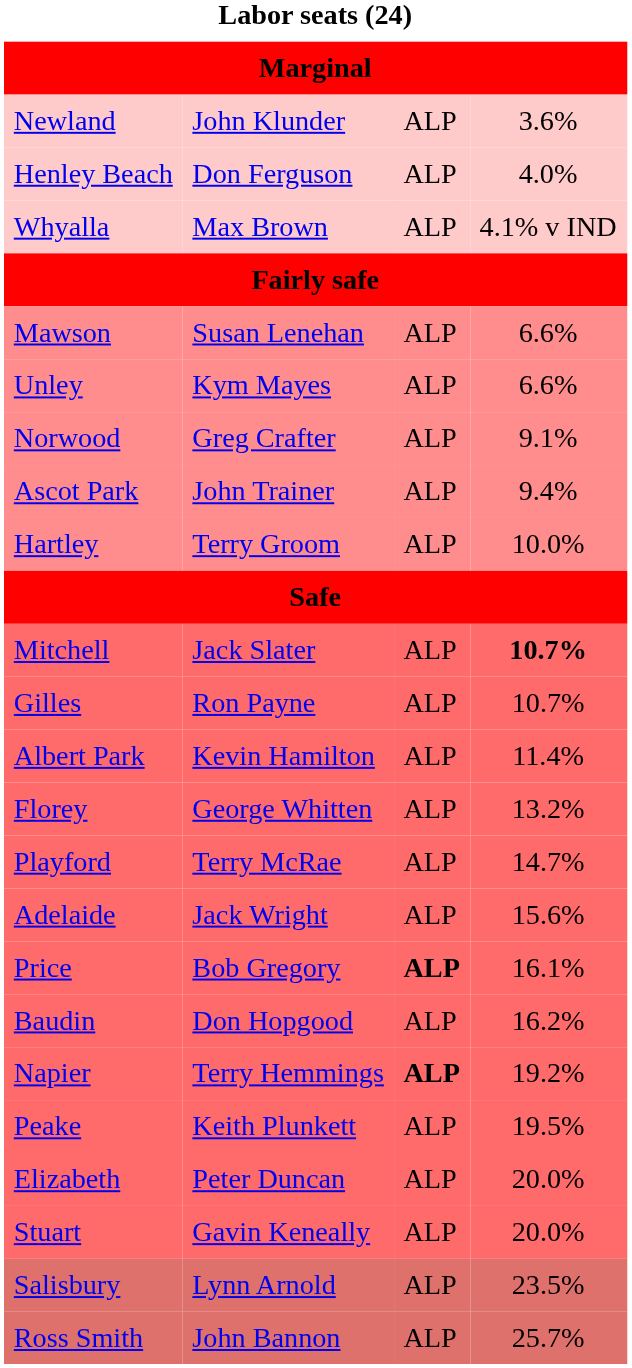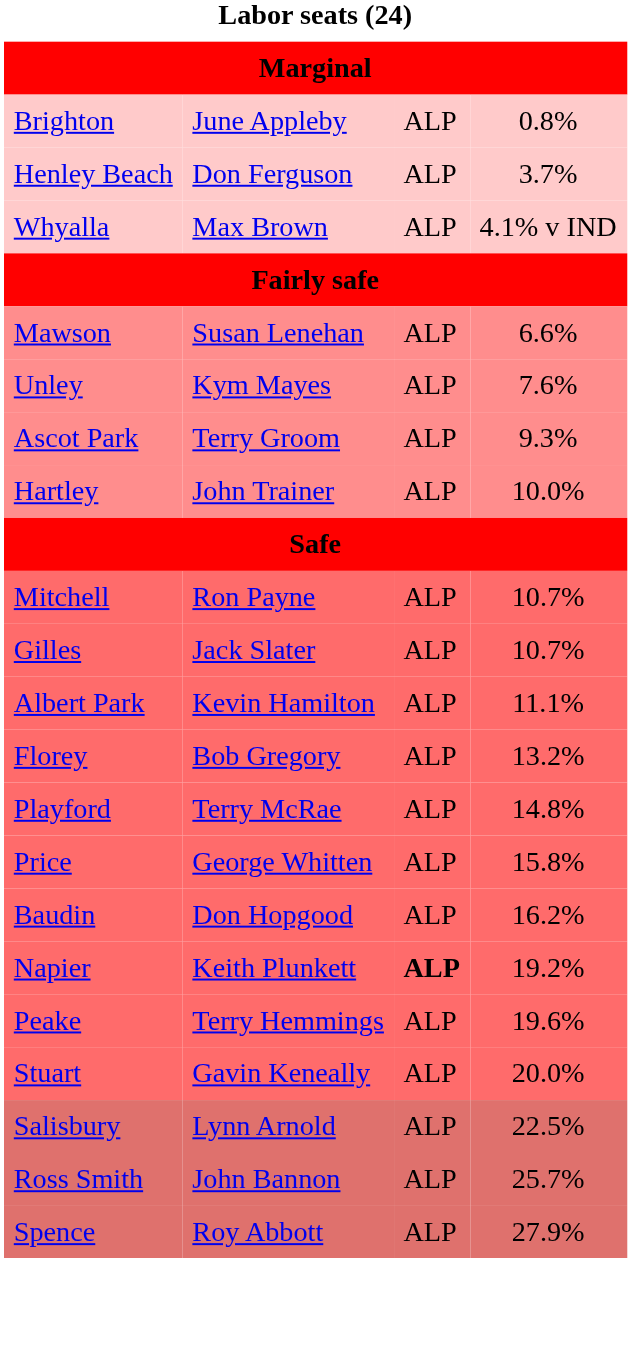 <table class="toccolours" cellpadding="5" cellspacing="0" style="float:left; margin-right:.5em; margin-top:.4em; font-size:90%;">
 <tr>
 <td COLSPAN=4 align="center"><strong>Labor seats (24)</strong></td>
 </tr>
 <tr>
 <td colspan="4"  style="text-align:center; background:red;"><span><strong>Marginal</strong></span></td>
 </tr>
 <tr>
-<td align="left" bgcolor="FFCACA"><a href='#'>Newland</a></td>
-<td align="left" bgcolor="FFCACA"><a href='#'>John Klunder</a></td>
+<td align="left" bgcolor="FFCACA"><a href='#'>Brighton</a></td>
+<td align="left" bgcolor="FFCACA"><a href='#'>June Appleby</a></td>
 <td align="left" bgcolor="FFCACA">ALP</td>
-<td align="center" bgcolor="FFCACA">3.6%</td>
+<td align="center" bgcolor="FFCACA">0.8%</td>
 </tr>
 <tr>
 <td align="left" bgcolor="FFCACA"><a href='#'>Henley Beach</a></td>
 <td align="left" bgcolor="FFCACA"><a href='#'>Don Ferguson</a></td>
 <td align="left" bgcolor="FFCACA">ALP</td>
-<td align="center" bgcolor="FFCACA">4.0%</td>
+<td align="center" bgcolor="FFCACA">3.7%</td>
 </tr>
 <tr>
 <td align="left" bgcolor="FFCACA"><a href='#'>Whyalla</a></td>
 <td align="left" bgcolor="FFCACA"><a href='#'>Max Brown</a></td>
 <td align="left" bgcolor="FFCACA">ALP</td>
 <td align="center" bgcolor="FFCACA">4.1% v IND</td>
 </tr>
 <tr>
 <td colspan="4"  style="text-align:center; background:red;"><span><strong>Fairly safe</strong></span></td>
 </tr>
 <tr>
 <td align="left" bgcolor="FF8D8D"><a href='#'>Mawson</a></td>
 <td align="left" bgcolor="FF8D8D"><a href='#'>Susan Lenehan</a></td>
 <td align="left" bgcolor="FF8D8D">ALP</td>
 <td align="center" bgcolor="FF8D8D">6.6%</td>
 </tr>
 <tr>
 <td align="left" bgcolor="FF8D8D"><a href='#'>Unley</a></td>
 <td align="left" bgcolor="FF8D8D"><a href='#'>Kym Mayes</a></td>
 <td align="left" bgcolor="FF8D8D">ALP</td>
-<td align="center" bgcolor="FF8D8D">6.6%</td>
-</tr>
-<tr>
-<td align="left" bgcolor="FF8D8D"><a href='#'>Norwood</a></td>
-<td align="left" bgcolor="FF8D8D"><a href='#'>Greg Crafter</a></td>
-<td align="left" bgcolor="FF8D8D">ALP</td>
-<td align="center" bgcolor="FF8D8D">9.1%</td>
+<td align="center" bgcolor="FF8D8D">7.6%</td>
 </tr>
 <tr>
 <td align="left" bgcolor="FF8D8D"><a href='#'>Ascot Park</a></td>
-<td align="left" bgcolor="FF8D8D"><a href='#'>John Trainer</a></td>
+<td align="left" bgcolor="FF8D8D"><a href='#'>Terry Groom</a></td>
 <td align="left" bgcolor="FF8D8D">ALP</td>
-<td align="center" bgcolor="FF8D8D">9.4%</td>
+<td align="center" bgcolor="FF8D8D">9.3%</td>
 </tr>
 <tr>
 <td align="left" bgcolor="FF8D8D"><a href='#'>Hartley</a></td>
-<td align="left" bgcolor="FF8D8D"><a href='#'>Terry Groom</a></td>
+<td align="left" bgcolor="FF8D8D"><a href='#'>John Trainer</a></td>
 <td align="left" bgcolor="FF8D8D">ALP</td>
 <td align="center" bgcolor="FF8D8D">10.0%</td>
 </tr>
 <tr>
 <td colspan="4"  style="text-align:center; background:red;"><span><strong>Safe</strong></span></td>
 </tr>
 <tr>
 <td align="left" bgcolor="FF6B6B"><a href='#'>Mitchell</a></td>
-<td align="left" bgcolor="FF6B6B"><a href='#'>Jack Slater</a></td>
+<td align="left" bgcolor="FF6B6B"><a href='#'>Ron Payne</a></td>
 <td align="left" bgcolor="FF6B6B">ALP</td>
-<td align="center" bgcolor="FF6B6B"><strong>10.7%</strong></td>
+<td align="center" bgcolor="FF6B6B">10.7%</td>
 </tr>
 <tr>
 <td align="left" bgcolor="FF6B6B"><a href='#'>Gilles</a></td>
-<td align="left" bgcolor="FF6B6B"><a href='#'>Ron Payne</a></td>
+<td align="left" bgcolor="FF6B6B"><a href='#'>Jack Slater</a></td>
 <td align="left" bgcolor="FF6B6B">ALP</td>
 <td align="center" bgcolor="FF6B6B">10.7%</td>
 </tr>
 <tr>
 <td align="left" bgcolor="FF6B6B"><a href='#'>Albert Park</a></td>
 <td align="left" bgcolor="FF6B6B"><a href='#'>Kevin Hamilton</a></td>
 <td align="left" bgcolor="FF6B6B">ALP</td>
-<td align="center" bgcolor="FF6B6B">11.4%</td>
+<td align="center" bgcolor="FF6B6B">11.1%</td>
 </tr>
 <tr>
 <td align="left" bgcolor="FF6B6B"><a href='#'>Florey</a></td>
-<td align="left" bgcolor="FF6B6B"><a href='#'>George Whitten</a></td>
+<td align="left" bgcolor="FF6B6B"><a href='#'>Bob Gregory</a></td>
 <td align="left" bgcolor="FF6B6B">ALP</td>
 <td align="center" bgcolor="FF6B6B">13.2%</td>
 </tr>
 <tr>
 <td align="left" bgcolor="FF6B6B"><a href='#'>Playford</a></td>
 <td align="left" bgcolor="FF6B6B"><a href='#'>Terry McRae</a></td>
 <td align="left" bgcolor="FF6B6B">ALP</td>
-<td align="center" bgcolor="FF6B6B">14.7%</td>
-</tr>
-<tr>
-<td align="left" bgcolor="FF6B6B"><a href='#'>Adelaide</a></td>
-<td align="left" bgcolor="FF6B6B"><a href='#'>Jack Wright</a></td>
-<td align="left" bgcolor="FF6B6B">ALP</td>
-<td align="center" bgcolor="FF6B6B">15.6%</td>
+<td align="center" bgcolor="FF6B6B">14.8%</td>
 </tr>
 <tr>
 <td align="left" bgcolor="FF6B6B"><a href='#'>Price</a></td>
-<td align="left" bgcolor="FF6B6B"><a href='#'>Bob Gregory</a></td>
-<td align="left" bgcolor="FF6B6B"><strong>ALP</strong></td>
-<td align="center" bgcolor="FF6B6B">16.1%</td>
+<td align="left" bgcolor="FF6B6B"><a href='#'>George Whitten</a></td>
+<td align="left" bgcolor="FF6B6B">ALP</td>
+<td align="center" bgcolor="FF6B6B">15.8%</td>
 </tr>
 <tr>
 <td align="left" bgcolor="FF6B6B"><a href='#'>Baudin</a></td>
 <td align="left" bgcolor="FF6B6B"><a href='#'>Don Hopgood</a></td>
 <td align="left" bgcolor="FF6B6B">ALP</td>
 <td align="center" bgcolor="FF6B6B">16.2%</td>
 </tr>
 <tr>
 <td align="left" bgcolor="FF6B6B"><a href='#'>Napier</a></td>
-<td align="left" bgcolor="FF6B6B"><a href='#'>Terry Hemmings</a></td>
+<td align="left" bgcolor="FF6B6B"><a href='#'>Keith Plunkett</a></td>
 <td align="left" bgcolor="FF6B6B"><strong>ALP</strong></td>
 <td align="center" bgcolor="FF6B6B">19.2%</td>
 </tr>
 <tr>
 <td align="left" bgcolor="FF6B6B"><a href='#'>Peake</a></td>
-<td align="left" bgcolor="FF6B6B"><a href='#'>Keith Plunkett</a></td>
+<td align="left" bgcolor="FF6B6B"><a href='#'>Terry Hemmings</a></td>
 <td align="left" bgcolor="FF6B6B">ALP</td>
-<td align="center" bgcolor="FF6B6B">19.5%</td>
-</tr>
-<tr>
-<td align="left" bgcolor="FF6B6B"><a href='#'>Elizabeth</a></td>
-<td align="left" bgcolor="FF6B6B"><a href='#'>Peter Duncan</a></td>
-<td align="left" bgcolor="FF6B6B">ALP</td>
-<td align="center" bgcolor="FF6B6B">20.0%</td>
+<td align="center" bgcolor="FF6B6B">19.6%</td>
 </tr>
 <tr>
 <td align="left" bgcolor="FF6B6B"><a href='#'>Stuart</a></td>
 <td align="left" bgcolor="FF6B6B"><a href='#'>Gavin Keneally</a></td>
 <td align="left" bgcolor="FF6B6B">ALP</td>
 <td align="center" bgcolor="FF6B6B">20.0%</td>
 </tr>
 <tr>
 <td align="left" bgcolor="DF716D"><a href='#'>Salisbury</a></td>
 <td align="left" bgcolor="DF716D"><a href='#'>Lynn Arnold</a></td>
 <td align="left" bgcolor="DF716D">ALP</td>
-<td align="center" bgcolor="DF716D">23.5%</td>
+<td align="center" bgcolor="DF716D">22.5%</td>
 </tr>
 <tr>
 <td align="left" bgcolor="DF716D"><a href='#'>Ross Smith</a></td>
 <td align="left" bgcolor="DF716D"><a href='#'>John Bannon</a></td>
 <td align="left" bgcolor="DF716D">ALP</td>
 <td align="center" bgcolor="DF716D">25.7%</td>
 </tr>
 <tr>
+<td align="left" bgcolor="DF716D"><a href='#'>Spence</a></td>
+<td align="left" bgcolor="DF716D"><a href='#'>Roy Abbott</a></td>
+<td align="left" bgcolor="DF716D">ALP</td>
+<td align="center" bgcolor="DF716D">27.9%</td>
+</tr>
+<tr>
 </tr>
 </table>
